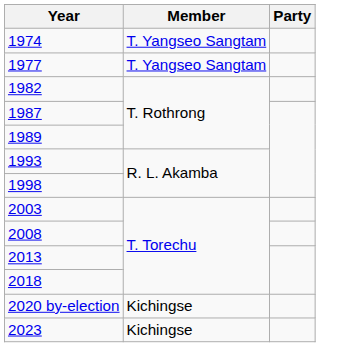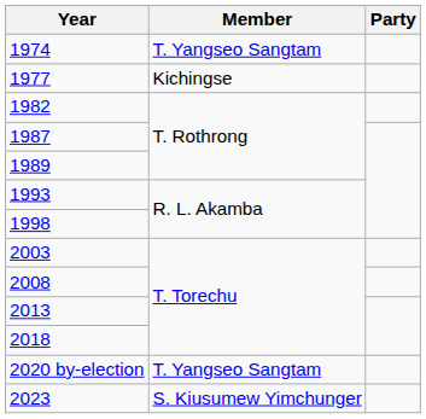 <table class="wikitable sortable">
 <tr>
 <th>Year</th>
 <th>Member</th>
 <th colspan="2">Party</th>
 </tr>
 <tr>
 <td><a href='#'>1974</a></td>
 <td><a href='#'>T. Yangseo Sangtam</a></td>
 <td></td>
 </tr>
 <tr>
 <td><a href='#'>1977</a></td>
-<td><a href='#'>T. Yangseo Sangtam</a></td>
+<td>Kichingse</td>
 <td></td>
 </tr>
 <tr>
 <td><a href='#'>1982</a></td>
 <td rowspan=3>T. Rothrong</td>
 <td></td>
 </tr>
 <tr>
 <td><a href='#'>1987</a></td>
 </tr>
 <tr>
 <td><a href='#'>1989</a></td>
 </tr>
 <tr>
 <td><a href='#'>1993</a></td>
 <td rowspan=2>R. L. Akamba</td>
 </tr>
 <tr>
 <td><a href='#'>1998</a></td>
 </tr>
 <tr>
 <td><a href='#'>2003</a></td>
 <td rowspan=4><a href='#'>T. Torechu</a></td>
 <td></td>
 </tr>
 <tr>
 <td><a href='#'>2008</a></td>
 <td></td>
 </tr>
 <tr>
 <td><a href='#'>2013</a></td>
 </tr>
 <tr>
 <td><a href='#'>2018</a></td>
 </tr>
 <tr>
 <td><a href='#'>2020 by-election</a></td>
-<td>Kichingse</td>
+<td><a href='#'>T. Yangseo Sangtam</a></td>
 <td></td>
 </tr>
 <tr>
 <td><a href='#'>2023</a></td>
-<td>Kichingse</td>
+<td><a href='#'>S. Kiusumew Yimchunger</a></td>
 <td></td>
 </tr>
 </table>
